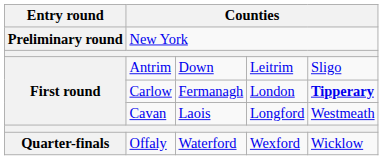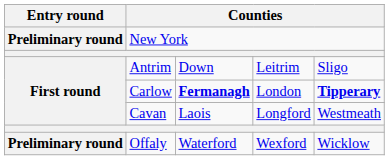 <table class="wikitable">
 <tr>
 <th>Entry round</th>
 <th colspan="4">Counties</th>
 </tr>
 <tr>
 <th>Preliminary round</th>
 <td colspan="4"><a href='#'>New York</a></td>
 </tr>
 <tr>
 <th colspan="5"></th>
 </tr>
 <tr>
 <th rowspan="3">First round</th>
 <td><a href='#'>Antrim</a></td>
 <td><a href='#'>Down</a></td>
 <td><a href='#'>Leitrim</a></td>
 <td><a href='#'>Sligo</a></td>
 </tr>
 <tr>
 <td><a href='#'>Carlow</a></td>
-<td><a href='#'>Fermanagh</a></td>
+<td><strong><a href='#'>Fermanagh</a></strong></td>
 <td><a href='#'>London</a></td>
 <td><strong><a href='#'>Tipperary</a></strong></td>
 </tr>
 <tr>
 <td><a href='#'>Cavan</a></td>
 <td><a href='#'>Laois</a></td>
 <td><a href='#'>Longford</a></td>
 <td><a href='#'>Westmeath</a></td>
 </tr>
 <tr>
 <th colspan="5"></th>
 </tr>
 <tr>
-<th>Quarter-finals</th>
+<th>Preliminary round</th>
 <td><a href='#'>Offaly</a></td>
 <td><a href='#'>Waterford</a></td>
 <td><a href='#'>Wexford</a></td>
 <td><a href='#'>Wicklow</a></td>
 </tr>
 </table>
